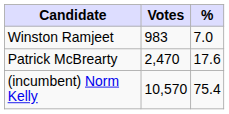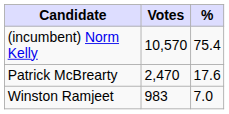 <table class="wikitable">
 <tr>
 <th style="background:#ddf; width:150px;">Candidate</th>
 <th style="background:#ddf;">Votes</th>
 <th style="background:#ddf;">%</th>
 </tr>
 <tr>
-<td>Winston Ramjeet</td>
-<td>983</td>
-<td>7.0</td>
+<td>(incumbent) <a href='#'>Norm Kelly</a></td>
+<td>10,570</td>
+<td>75.4</td>
 </tr>
 <tr>
 <td>Patrick McBrearty</td>
 <td>2,470</td>
 <td>17.6</td>
 </tr>
 <tr>
-<td>(incumbent) <a href='#'>Norm Kelly</a></td>
-<td>10,570</td>
-<td>75.4</td>
+<td>Winston Ramjeet</td>
+<td>983</td>
+<td>7.0</td>
 </tr>
 </table>
